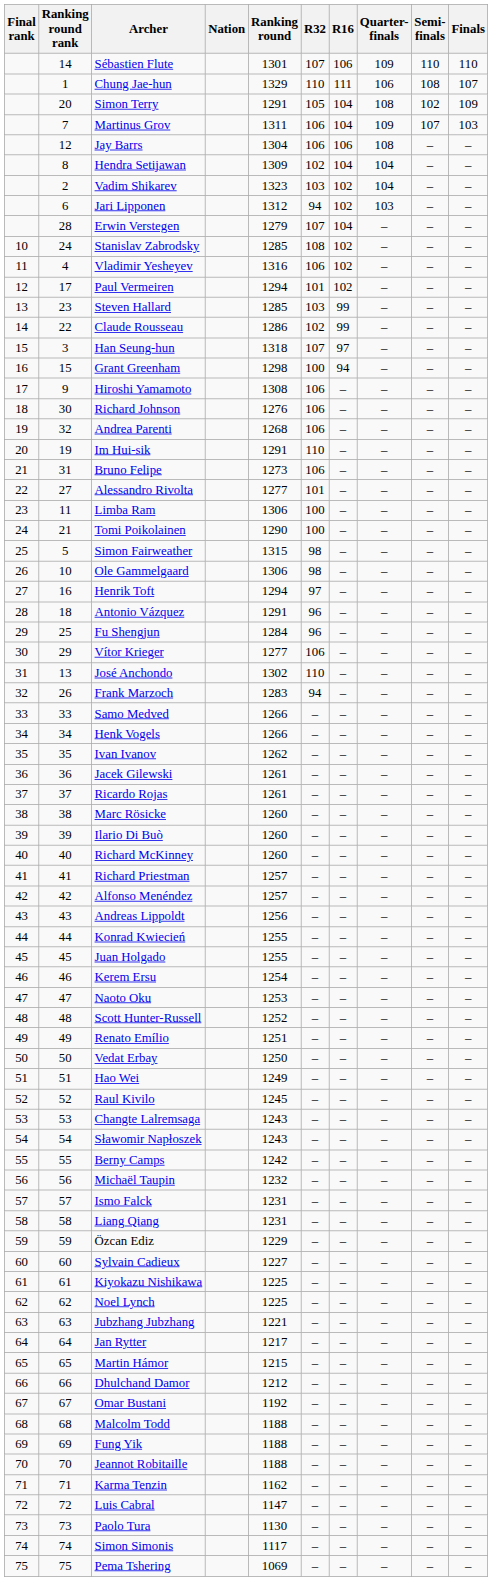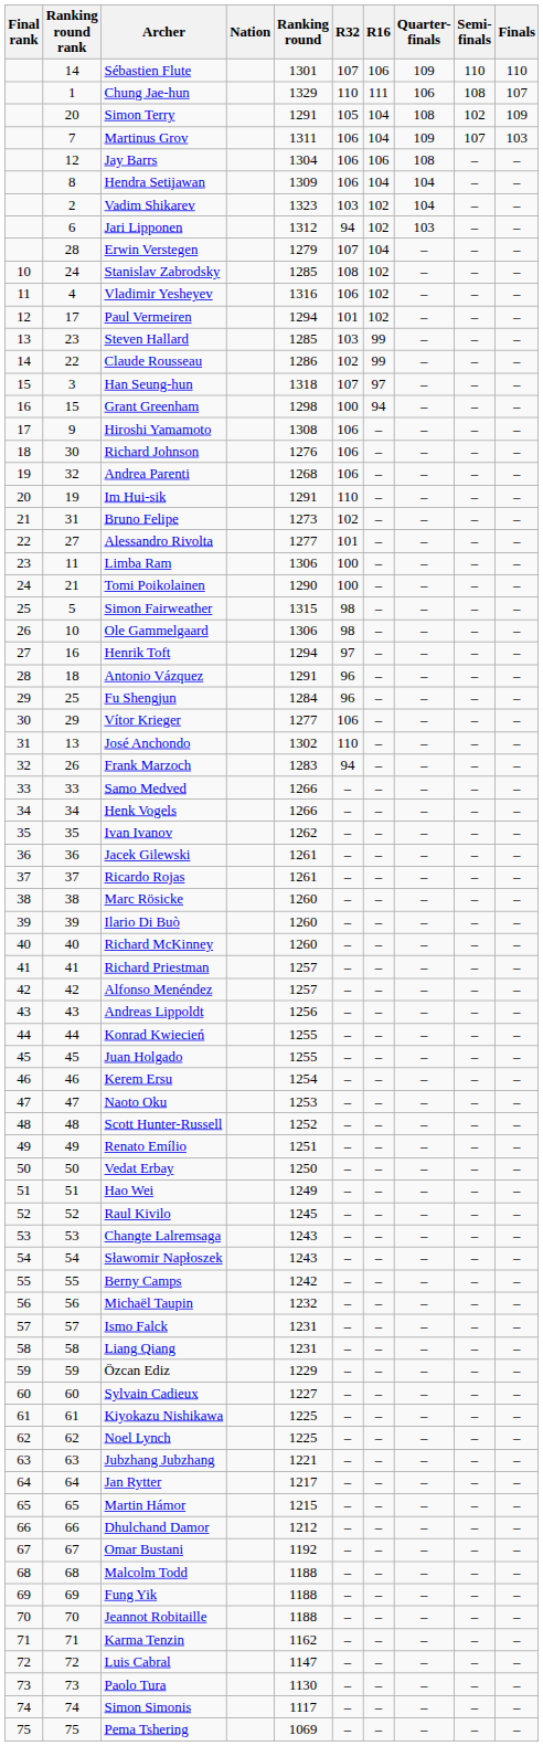 <table class="wikitable sortable" style="text-align:center">
 <tr>
 <th>Final <br> rank</th>
 <th>Ranking <br> round <br> rank</th>
 <th>Archer</th>
 <th>Nation</th>
 <th>Ranking <br> round</th>
 <th>R32</th>
 <th>R16</th>
 <th>Quarter- <br> finals</th>
 <th>Semi- <br> finals</th>
 <th>Finals</th>
 </tr>
 <tr>
 <td></td>
 <td>14</td>
 <td align=left><a href='#'>Sébastien Flute</a></td>
 <td align=left></td>
 <td>1301</td>
 <td>107</td>
 <td>106</td>
 <td>109</td>
 <td>110</td>
 <td>110</td>
 </tr>
 <tr>
 <td></td>
 <td>1</td>
 <td align=left><a href='#'>Chung Jae-hun</a></td>
 <td align=left></td>
 <td>1329</td>
 <td>110</td>
 <td>111</td>
 <td>106</td>
 <td>108</td>
 <td>107</td>
 </tr>
 <tr>
 <td></td>
 <td>20</td>
 <td align=left><a href='#'>Simon Terry</a></td>
 <td align=left></td>
 <td>1291</td>
 <td>105</td>
 <td>104</td>
 <td>108</td>
 <td>102</td>
 <td>109</td>
 </tr>
 <tr>
 <td></td>
 <td>7</td>
 <td align=left><a href='#'>Martinus Grov</a></td>
 <td align=left></td>
 <td>1311</td>
 <td>106</td>
 <td>104</td>
 <td>109</td>
 <td>107</td>
 <td>103</td>
 </tr>
 <tr>
 <td></td>
 <td>12</td>
 <td align=left><a href='#'>Jay Barrs</a></td>
 <td align=left></td>
 <td>1304</td>
 <td>106</td>
 <td>106</td>
 <td>108</td>
 <td>–</td>
 <td>–</td>
 </tr>
 <tr>
 <td></td>
 <td>8</td>
 <td align=left><a href='#'>Hendra Setijawan</a></td>
 <td align=left></td>
 <td>1309</td>
-<td>102</td>
+<td>106</td>
 <td>104</td>
 <td>104</td>
 <td>–</td>
 <td>–</td>
 </tr>
 <tr>
 <td></td>
 <td>2</td>
 <td align=left><a href='#'>Vadim Shikarev</a></td>
 <td align=left></td>
 <td>1323</td>
 <td>103</td>
 <td>102</td>
 <td>104</td>
 <td>–</td>
 <td>–</td>
 </tr>
 <tr>
 <td></td>
 <td>6</td>
 <td align=left><a href='#'>Jari Lipponen</a></td>
 <td align=left></td>
 <td>1312</td>
 <td>94</td>
 <td>102</td>
 <td>103</td>
 <td>–</td>
 <td>–</td>
 </tr>
 <tr>
 <td></td>
 <td>28</td>
 <td align=left><a href='#'>Erwin Verstegen</a></td>
 <td align=left></td>
 <td>1279</td>
 <td>107</td>
 <td>104</td>
 <td>–</td>
 <td>–</td>
 <td>–</td>
 </tr>
 <tr>
 <td>10</td>
 <td>24</td>
 <td align=left><a href='#'>Stanislav Zabrodsky</a></td>
 <td align=left></td>
 <td>1285</td>
 <td>108</td>
 <td>102</td>
 <td>–</td>
 <td>–</td>
 <td>–</td>
 </tr>
 <tr>
 <td>11</td>
 <td>4</td>
 <td align=left><a href='#'>Vladimir Yesheyev</a></td>
 <td align=left></td>
 <td>1316</td>
 <td>106</td>
 <td>102</td>
 <td>–</td>
 <td>–</td>
 <td>–</td>
 </tr>
 <tr>
 <td>12</td>
 <td>17</td>
 <td align=left><a href='#'>Paul Vermeiren</a></td>
 <td align=left></td>
 <td>1294</td>
 <td>101</td>
 <td>102</td>
 <td>–</td>
 <td>–</td>
 <td>–</td>
 </tr>
 <tr>
 <td>13</td>
 <td>23</td>
 <td align=left><a href='#'>Steven Hallard</a></td>
 <td align=left></td>
 <td>1285</td>
 <td>103</td>
 <td>99</td>
 <td>–</td>
 <td>–</td>
 <td>–</td>
 </tr>
 <tr>
 <td>14</td>
 <td>22</td>
 <td align=left><a href='#'>Claude Rousseau</a></td>
 <td align=left></td>
 <td>1286</td>
 <td>102</td>
 <td>99</td>
 <td>–</td>
 <td>–</td>
 <td>–</td>
 </tr>
 <tr>
 <td>15</td>
 <td>3</td>
 <td align=left><a href='#'>Han Seung-hun</a></td>
 <td align=left></td>
 <td>1318</td>
 <td>107</td>
 <td>97</td>
 <td>–</td>
 <td>–</td>
 <td>–</td>
 </tr>
 <tr>
 <td>16</td>
 <td>15</td>
 <td align=left><a href='#'>Grant Greenham</a></td>
 <td align=left></td>
 <td>1298</td>
 <td>100</td>
 <td>94</td>
 <td>–</td>
 <td>–</td>
 <td>–</td>
 </tr>
 <tr>
 <td>17</td>
 <td>9</td>
 <td align=left><a href='#'>Hiroshi Yamamoto</a></td>
 <td align=left></td>
 <td>1308</td>
 <td>106</td>
 <td>–</td>
 <td>–</td>
 <td>–</td>
 <td>–</td>
 </tr>
 <tr>
 <td>18</td>
 <td>30</td>
 <td align=left><a href='#'>Richard Johnson</a></td>
 <td align=left></td>
 <td>1276</td>
 <td>106</td>
 <td>–</td>
 <td>–</td>
 <td>–</td>
 <td>–</td>
 </tr>
 <tr>
 <td>19</td>
 <td>32</td>
 <td align=left><a href='#'>Andrea Parenti</a></td>
 <td align=left></td>
 <td>1268</td>
 <td>106</td>
 <td>–</td>
 <td>–</td>
 <td>–</td>
 <td>–</td>
 </tr>
 <tr>
 <td>20</td>
 <td>19</td>
 <td align=left><a href='#'>Im Hui-sik</a></td>
 <td align=left></td>
 <td>1291</td>
 <td>110</td>
 <td>–</td>
 <td>–</td>
 <td>–</td>
 <td>–</td>
 </tr>
 <tr>
 <td>21</td>
 <td>31</td>
 <td align=left><a href='#'>Bruno Felipe</a></td>
 <td align=left></td>
 <td>1273</td>
-<td>106</td>
+<td>102</td>
 <td>–</td>
 <td>–</td>
 <td>–</td>
 <td>–</td>
 </tr>
 <tr>
 <td>22</td>
 <td>27</td>
 <td align=left><a href='#'>Alessandro Rivolta</a></td>
 <td align=left></td>
 <td>1277</td>
 <td>101</td>
 <td>–</td>
 <td>–</td>
 <td>–</td>
 <td>–</td>
 </tr>
 <tr>
 <td>23</td>
 <td>11</td>
 <td align=left><a href='#'>Limba Ram</a></td>
 <td align=left></td>
 <td>1306</td>
 <td>100</td>
 <td>–</td>
 <td>–</td>
 <td>–</td>
 <td>–</td>
 </tr>
 <tr>
 <td>24</td>
 <td>21</td>
 <td align=left><a href='#'>Tomi Poikolainen</a></td>
 <td align=left></td>
 <td>1290</td>
 <td>100</td>
 <td>–</td>
 <td>–</td>
 <td>–</td>
 <td>–</td>
 </tr>
 <tr>
 <td>25</td>
 <td>5</td>
 <td align=left><a href='#'>Simon Fairweather</a></td>
 <td align=left></td>
 <td>1315</td>
 <td>98</td>
 <td>–</td>
 <td>–</td>
 <td>–</td>
 <td>–</td>
 </tr>
 <tr>
 <td>26</td>
 <td>10</td>
 <td align=left><a href='#'>Ole Gammelgaard</a></td>
 <td align=left></td>
 <td>1306</td>
 <td>98</td>
 <td>–</td>
 <td>–</td>
 <td>–</td>
 <td>–</td>
 </tr>
 <tr>
 <td>27</td>
 <td>16</td>
 <td align=left><a href='#'>Henrik Toft</a></td>
 <td align=left></td>
 <td>1294</td>
 <td>97</td>
 <td>–</td>
 <td>–</td>
 <td>–</td>
 <td>–</td>
 </tr>
 <tr>
 <td>28</td>
 <td>18</td>
 <td align=left><a href='#'>Antonio Vázquez</a></td>
 <td align=left></td>
 <td>1291</td>
 <td>96</td>
 <td>–</td>
 <td>–</td>
 <td>–</td>
 <td>–</td>
 </tr>
 <tr>
 <td>29</td>
 <td>25</td>
 <td align=left><a href='#'>Fu Shengjun</a></td>
 <td align=left></td>
 <td>1284</td>
 <td>96</td>
 <td>–</td>
 <td>–</td>
 <td>–</td>
 <td>–</td>
 </tr>
 <tr>
 <td>30</td>
 <td>29</td>
 <td align=left><a href='#'>Vítor Krieger</a></td>
 <td align=left></td>
 <td>1277</td>
 <td>106</td>
 <td>–</td>
 <td>–</td>
 <td>–</td>
 <td>–</td>
 </tr>
 <tr>
 <td>31</td>
 <td>13</td>
 <td align=left><a href='#'>José Anchondo</a></td>
 <td align=left></td>
 <td>1302</td>
 <td>110</td>
 <td>–</td>
 <td>–</td>
 <td>–</td>
 <td>–</td>
 </tr>
 <tr>
 <td>32</td>
 <td>26</td>
 <td align=left><a href='#'>Frank Marzoch</a></td>
 <td align=left></td>
 <td>1283</td>
 <td>94</td>
 <td>–</td>
 <td>–</td>
 <td>–</td>
 <td>–</td>
 </tr>
 <tr>
 <td>33</td>
 <td>33</td>
 <td align=left><a href='#'>Samo Medved</a></td>
 <td align=left></td>
 <td>1266</td>
 <td>–</td>
 <td>–</td>
 <td>–</td>
 <td>–</td>
 <td>–</td>
 </tr>
 <tr>
 <td>34</td>
 <td>34</td>
 <td align=left><a href='#'>Henk Vogels</a></td>
 <td align=left></td>
 <td>1266</td>
 <td>–</td>
 <td>–</td>
 <td>–</td>
 <td>–</td>
 <td>–</td>
 </tr>
 <tr>
 <td>35</td>
 <td>35</td>
 <td align=left><a href='#'>Ivan Ivanov</a></td>
 <td align=left></td>
 <td>1262</td>
 <td>–</td>
 <td>–</td>
 <td>–</td>
 <td>–</td>
 <td>–</td>
 </tr>
 <tr>
 <td>36</td>
 <td>36</td>
 <td align=left><a href='#'>Jacek Gilewski</a></td>
 <td align=left></td>
 <td>1261</td>
 <td>–</td>
 <td>–</td>
 <td>–</td>
 <td>–</td>
 <td>–</td>
 </tr>
 <tr>
 <td>37</td>
 <td>37</td>
 <td align=left><a href='#'>Ricardo Rojas</a></td>
 <td align=left></td>
 <td>1261</td>
 <td>–</td>
 <td>–</td>
 <td>–</td>
 <td>–</td>
 <td>–</td>
 </tr>
 <tr>
 <td>38</td>
 <td>38</td>
 <td align=left><a href='#'>Marc Rösicke</a></td>
 <td align=left></td>
 <td>1260</td>
 <td>–</td>
 <td>–</td>
 <td>–</td>
 <td>–</td>
 <td>–</td>
 </tr>
 <tr>
 <td>39</td>
 <td>39</td>
 <td align=left><a href='#'>Ilario Di Buò</a></td>
 <td align=left></td>
 <td>1260</td>
 <td>–</td>
 <td>–</td>
 <td>–</td>
 <td>–</td>
 <td>–</td>
 </tr>
 <tr>
 <td>40</td>
 <td>40</td>
 <td align=left><a href='#'>Richard McKinney</a></td>
 <td align=left></td>
 <td>1260</td>
 <td>–</td>
 <td>–</td>
 <td>–</td>
 <td>–</td>
 <td>–</td>
 </tr>
 <tr>
 <td>41</td>
 <td>41</td>
 <td align=left><a href='#'>Richard Priestman</a></td>
 <td align=left></td>
 <td>1257</td>
 <td>–</td>
 <td>–</td>
 <td>–</td>
 <td>–</td>
 <td>–</td>
 </tr>
 <tr>
 <td>42</td>
 <td>42</td>
 <td align=left><a href='#'>Alfonso Menéndez</a></td>
 <td align=left></td>
 <td>1257</td>
 <td>–</td>
 <td>–</td>
 <td>–</td>
 <td>–</td>
 <td>–</td>
 </tr>
 <tr>
 <td>43</td>
 <td>43</td>
 <td align=left><a href='#'>Andreas Lippoldt</a></td>
 <td align=left></td>
 <td>1256</td>
 <td>–</td>
 <td>–</td>
 <td>–</td>
 <td>–</td>
 <td>–</td>
 </tr>
 <tr>
 <td>44</td>
 <td>44</td>
 <td align=left><a href='#'>Konrad Kwiecień</a></td>
 <td align=left></td>
 <td>1255</td>
 <td>–</td>
 <td>–</td>
 <td>–</td>
 <td>–</td>
 <td>–</td>
 </tr>
 <tr>
 <td>45</td>
 <td>45</td>
 <td align=left><a href='#'>Juan Holgado</a></td>
 <td align=left></td>
 <td>1255</td>
 <td>–</td>
 <td>–</td>
 <td>–</td>
 <td>–</td>
 <td>–</td>
 </tr>
 <tr>
 <td>46</td>
 <td>46</td>
 <td align=left><a href='#'>Kerem Ersu</a></td>
 <td align=left></td>
 <td>1254</td>
 <td>–</td>
 <td>–</td>
 <td>–</td>
 <td>–</td>
 <td>–</td>
 </tr>
 <tr>
 <td>47</td>
 <td>47</td>
 <td align=left><a href='#'>Naoto Oku</a></td>
 <td align=left></td>
 <td>1253</td>
 <td>–</td>
 <td>–</td>
 <td>–</td>
 <td>–</td>
 <td>–</td>
 </tr>
 <tr>
 <td>48</td>
 <td>48</td>
 <td align=left><a href='#'>Scott Hunter-Russell</a></td>
 <td align=left></td>
 <td>1252</td>
 <td>–</td>
 <td>–</td>
 <td>–</td>
 <td>–</td>
 <td>–</td>
 </tr>
 <tr>
 <td>49</td>
 <td>49</td>
 <td align=left><a href='#'>Renato Emílio</a></td>
 <td align=left></td>
 <td>1251</td>
 <td>–</td>
 <td>–</td>
 <td>–</td>
 <td>–</td>
 <td>–</td>
 </tr>
 <tr>
 <td>50</td>
 <td>50</td>
 <td align=left><a href='#'>Vedat Erbay</a></td>
 <td align=left></td>
 <td>1250</td>
 <td>–</td>
 <td>–</td>
 <td>–</td>
 <td>–</td>
 <td>–</td>
 </tr>
 <tr>
 <td>51</td>
 <td>51</td>
 <td align=left><a href='#'>Hao Wei</a></td>
 <td align=left></td>
 <td>1249</td>
 <td>–</td>
 <td>–</td>
 <td>–</td>
 <td>–</td>
 <td>–</td>
 </tr>
 <tr>
 <td>52</td>
 <td>52</td>
 <td align=left><a href='#'>Raul Kivilo</a></td>
 <td align=left></td>
 <td>1245</td>
 <td>–</td>
 <td>–</td>
 <td>–</td>
 <td>–</td>
 <td>–</td>
 </tr>
 <tr>
 <td>53</td>
 <td>53</td>
 <td align=left><a href='#'>Changte Lalremsaga</a></td>
 <td align=left></td>
 <td>1243</td>
 <td>–</td>
 <td>–</td>
 <td>–</td>
 <td>–</td>
 <td>–</td>
 </tr>
 <tr>
 <td>54</td>
 <td>54</td>
 <td align=left><a href='#'>Sławomir Napłoszek</a></td>
 <td align=left></td>
 <td>1243</td>
 <td>–</td>
 <td>–</td>
 <td>–</td>
 <td>–</td>
 <td>–</td>
 </tr>
 <tr>
 <td>55</td>
 <td>55</td>
 <td align=left><a href='#'>Berny Camps</a></td>
 <td align=left></td>
 <td>1242</td>
 <td>–</td>
 <td>–</td>
 <td>–</td>
 <td>–</td>
 <td>–</td>
 </tr>
 <tr>
 <td>56</td>
 <td>56</td>
 <td align=left><a href='#'>Michaël Taupin</a></td>
 <td align=left></td>
 <td>1232</td>
 <td>–</td>
 <td>–</td>
 <td>–</td>
 <td>–</td>
 <td>–</td>
 </tr>
 <tr>
 <td>57</td>
 <td>57</td>
 <td align=left><a href='#'>Ismo Falck</a></td>
 <td align=left></td>
 <td>1231</td>
 <td>–</td>
 <td>–</td>
 <td>–</td>
 <td>–</td>
 <td>–</td>
 </tr>
 <tr>
 <td>58</td>
 <td>58</td>
 <td align=left><a href='#'>Liang Qiang</a></td>
 <td align=left></td>
 <td>1231</td>
 <td>–</td>
 <td>–</td>
 <td>–</td>
 <td>–</td>
 <td>–</td>
 </tr>
 <tr>
 <td>59</td>
 <td>59</td>
 <td align=left>Özcan Ediz</td>
 <td align=left></td>
 <td>1229</td>
 <td>–</td>
 <td>–</td>
 <td>–</td>
 <td>–</td>
 <td>–</td>
 </tr>
 <tr>
 <td>60</td>
 <td>60</td>
 <td align=left><a href='#'>Sylvain Cadieux</a></td>
 <td align=left></td>
 <td>1227</td>
 <td>–</td>
 <td>–</td>
 <td>–</td>
 <td>–</td>
 <td>–</td>
 </tr>
 <tr>
 <td>61</td>
 <td>61</td>
 <td align=left><a href='#'>Kiyokazu Nishikawa</a></td>
 <td align=left></td>
 <td>1225</td>
 <td>–</td>
 <td>–</td>
 <td>–</td>
 <td>–</td>
 <td>–</td>
 </tr>
 <tr>
 <td>62</td>
 <td>62</td>
 <td align=left><a href='#'>Noel Lynch</a></td>
 <td align=left></td>
 <td>1225</td>
 <td>–</td>
 <td>–</td>
 <td>–</td>
 <td>–</td>
 <td>–</td>
 </tr>
 <tr>
 <td>63</td>
 <td>63</td>
 <td align=left><a href='#'>Jubzhang Jubzhang</a></td>
 <td align=left></td>
 <td>1221</td>
 <td>–</td>
 <td>–</td>
 <td>–</td>
 <td>–</td>
 <td>–</td>
 </tr>
 <tr>
 <td>64</td>
 <td>64</td>
 <td align=left><a href='#'>Jan Rytter</a></td>
 <td align=left></td>
 <td>1217</td>
 <td>–</td>
 <td>–</td>
 <td>–</td>
 <td>–</td>
 <td>–</td>
 </tr>
 <tr>
 <td>65</td>
 <td>65</td>
 <td align=left><a href='#'>Martin Hámor</a></td>
 <td align=left></td>
 <td>1215</td>
 <td>–</td>
 <td>–</td>
 <td>–</td>
 <td>–</td>
 <td>–</td>
 </tr>
 <tr>
 <td>66</td>
 <td>66</td>
 <td align=left><a href='#'>Dhulchand Damor</a></td>
 <td align=left></td>
 <td>1212</td>
 <td>–</td>
 <td>–</td>
 <td>–</td>
 <td>–</td>
 <td>–</td>
 </tr>
 <tr>
 <td>67</td>
 <td>67</td>
 <td align=left><a href='#'>Omar Bustani</a></td>
 <td align=left></td>
 <td>1192</td>
 <td>–</td>
 <td>–</td>
 <td>–</td>
 <td>–</td>
 <td>–</td>
 </tr>
 <tr>
 <td>68</td>
 <td>68</td>
 <td align=left><a href='#'>Malcolm Todd</a></td>
 <td align=left></td>
 <td>1188</td>
 <td>–</td>
 <td>–</td>
 <td>–</td>
 <td>–</td>
 <td>–</td>
 </tr>
 <tr>
 <td>69</td>
 <td>69</td>
 <td align=left><a href='#'>Fung Yik</a></td>
 <td align=left></td>
 <td>1188</td>
 <td>–</td>
 <td>–</td>
 <td>–</td>
 <td>–</td>
 <td>–</td>
 </tr>
 <tr>
 <td>70</td>
 <td>70</td>
 <td align=left><a href='#'>Jeannot Robitaille</a></td>
 <td align=left></td>
 <td>1188</td>
 <td>–</td>
 <td>–</td>
 <td>–</td>
 <td>–</td>
 <td>–</td>
 </tr>
 <tr>
 <td>71</td>
 <td>71</td>
 <td align=left><a href='#'>Karma Tenzin</a></td>
 <td align=left></td>
 <td>1162</td>
 <td>–</td>
 <td>–</td>
 <td>–</td>
 <td>–</td>
 <td>–</td>
 </tr>
 <tr>
 <td>72</td>
 <td>72</td>
 <td align=left><a href='#'>Luis Cabral</a></td>
 <td align=left></td>
 <td>1147</td>
 <td>–</td>
 <td>–</td>
 <td>–</td>
 <td>–</td>
 <td>–</td>
 </tr>
 <tr>
 <td>73</td>
 <td>73</td>
 <td align=left><a href='#'>Paolo Tura</a></td>
 <td align=left></td>
 <td>1130</td>
 <td>–</td>
 <td>–</td>
 <td>–</td>
 <td>–</td>
 <td>–</td>
 </tr>
 <tr>
 <td>74</td>
 <td>74</td>
 <td align=left><a href='#'>Simon Simonis</a></td>
 <td align=left></td>
 <td>1117</td>
 <td>–</td>
 <td>–</td>
 <td>–</td>
 <td>–</td>
 <td>–</td>
 </tr>
 <tr>
 <td>75</td>
 <td>75</td>
 <td align=left><a href='#'>Pema Tshering</a></td>
 <td align=left></td>
 <td>1069</td>
 <td>–</td>
 <td>–</td>
 <td>–</td>
 <td>–</td>
 <td>–</td>
 </tr>
 </table>
